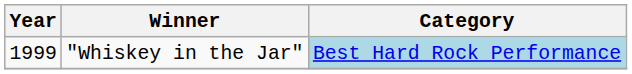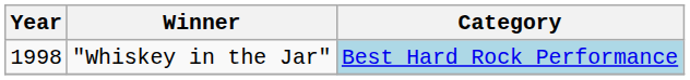 <table class="wikitable">
 <tr>
 <th>Year</th>
 <th>Winner</th>
 <th>Category</th>
 </tr>
 <tr>
-<td>1999</td>
+<td>1998</td>
 <td>"Whiskey in the Jar"</td>
 <td style="background: lightblue;"><a href='#'>Best Hard Rock Performance</a></td>
 </tr>
 <tr>
 </tr>
 </table>
